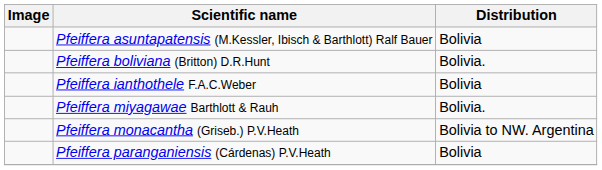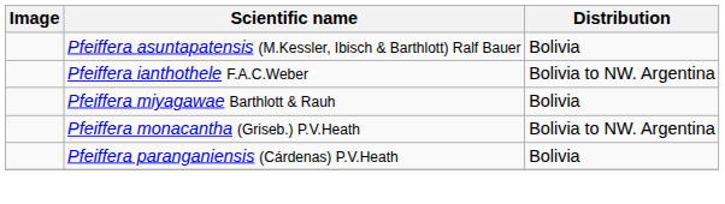 <table class="wikitable ">
 <tr>
 <th>Image</th>
 <th>Scientific name</th>
 <th>Distribution</th>
 </tr>
 <tr>
 <td></td>
 <td><em><a href='#'>Pfeiffera asuntapatensis</a></em> <small>(M.Kessler, Ibisch & Barthlott) Ralf Bauer</small></td>
 <td>Bolivia</td>
 </tr>
 <tr>
 <td></td>
-<td><em><a href='#'>Pfeiffera boliviana</a></em> <small>(Britton) D.R.Hunt</small></td>
-<td>Bolivia.</td>
-</tr>
-<tr>
-<td></td>
 <td><em><a href='#'>Pfeiffera ianthothele</a></em> <small>F.A.C.Weber</small></td>
-<td>Bolivia</td>
+<td>Bolivia to NW. Argentina</td>
 </tr>
 <tr>
 <td></td>
 <td><em><a href='#'>Pfeiffera miyagawae</a></em> <small>Barthlott & Rauh</small></td>
-<td>Bolivia.</td>
+<td>Bolivia</td>
 </tr>
 <tr>
 <td></td>
 <td><em><a href='#'>Pfeiffera monacantha</a></em> <small>(Griseb.) P.V.Heath</small></td>
 <td>Bolivia to NW. Argentina</td>
 </tr>
 <tr>
 <td></td>
 <td><em><a href='#'>Pfeiffera paranganiensis</a></em> <small>(Cárdenas) P.V.Heath</small></td>
 <td>Bolivia</td>
 </tr>
 <tr>
 </tr>
 </table>
